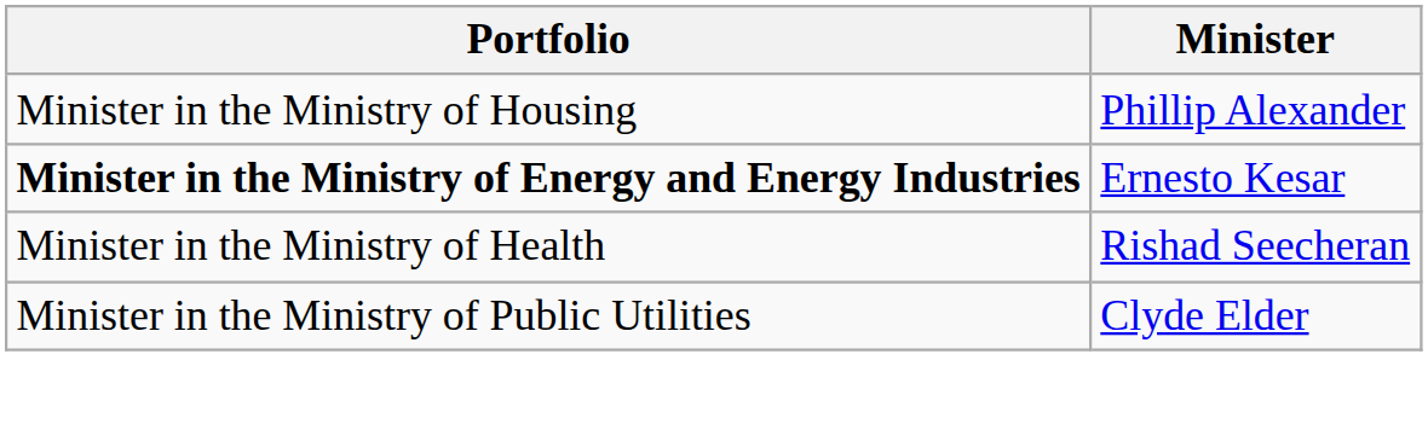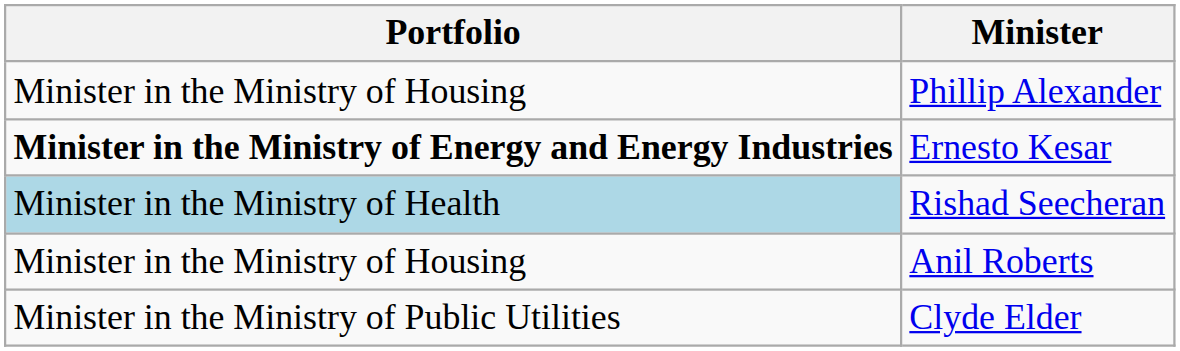 <table class="wikitable">
 <tr>
 <th>Portfolio</th>
 <th>Minister</th>
 </tr>
 <tr>
 <td>Minister in the Ministry of Housing</td>
 <td><a href='#'>Phillip Alexander</a></td>
 </tr>
 <tr>
 <td><strong>Minister in the Ministry of Energy and Energy Industries</strong></td>
 <td><a href='#'>Ernesto Kesar</a></td>
 </tr>
 <tr>
-<td>Minister in the Ministry of Health</td>
+<td style="background: lightblue;">Minister in the Ministry of Health</td>
 <td><a href='#'>Rishad Seecheran</a></td>
+</tr>
+<tr>
+<td>Minister in the Ministry of Housing</td>
+<td><a href='#'>Anil Roberts</a></td>
 </tr>
 <tr>
 <td>Minister in the Ministry of Public Utilities</td>
 <td><a href='#'>Clyde Elder</a></td>
 </tr>
 </table>
